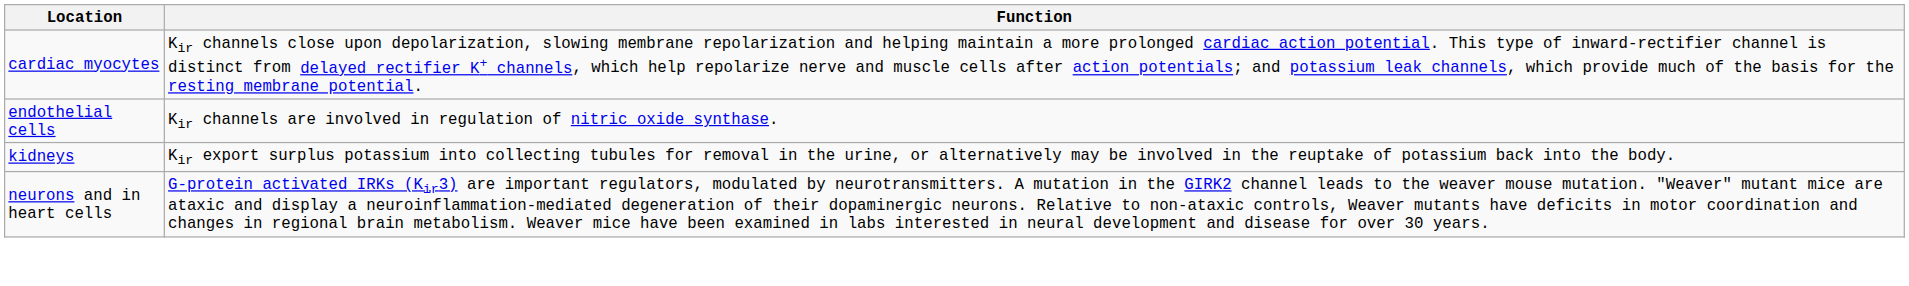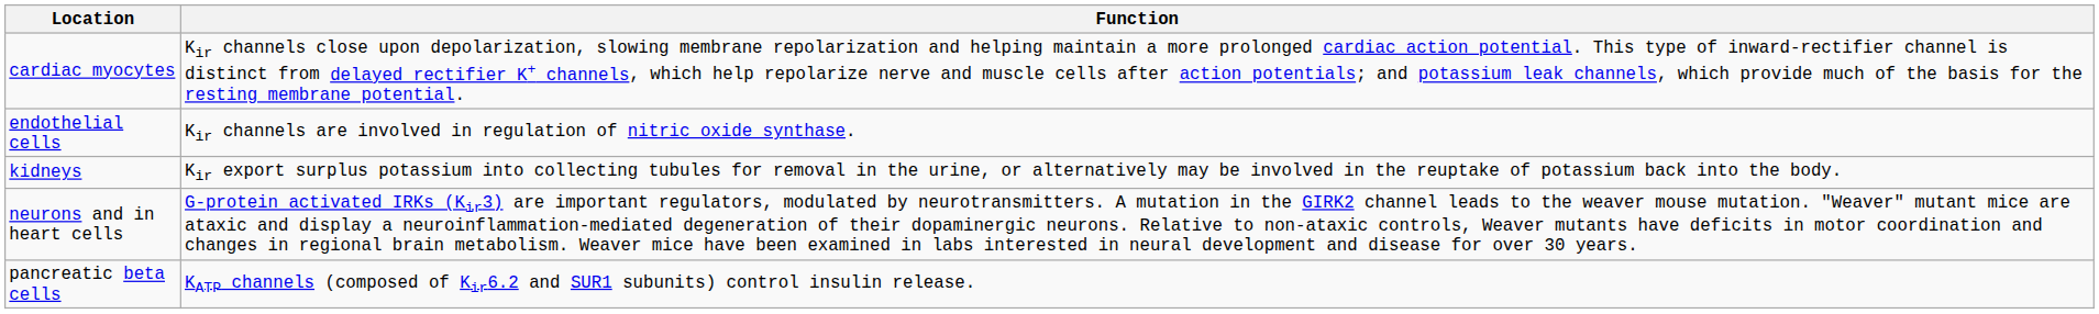 <table class="wikitable">
 <tr>
 <th><strong>Location</strong></th>
 <th><strong>Function</strong></th>
 </tr>
 <tr>
 <td><a href='#'>cardiac myocytes</a></td>
 <td>K<sub>ir</sub> channels close upon depolarization, slowing membrane repolarization and helping maintain a more prolonged <a href='#'>cardiac action potential</a>. This type of inward-rectifier channel is distinct from <a href='#'>delayed rectifier K<sup>+</sup> channels</a>, which help repolarize nerve and muscle cells after <a href='#'>action potentials</a>; and <a href='#'>potassium leak channels</a>, which provide much of the basis for the <a href='#'>resting membrane potential</a>.</td>
 </tr>
 <tr>
 <td><a href='#'>endothelial cells</a></td>
 <td>K<sub>ir</sub> channels are involved in regulation of <a href='#'>nitric oxide synthase</a>.</td>
 </tr>
 <tr>
 <td><a href='#'>kidneys</a></td>
 <td>K<sub>ir</sub> export surplus potassium into collecting tubules for removal in the urine, or alternatively may be involved in the reuptake of potassium back into the body.</td>
 </tr>
 <tr>
 <td><a href='#'>neurons</a> and in heart cells</td>
 <td><a href='#'>G-protein activated IRKs (K<sub>ir</sub>3)</a> are important regulators, modulated by neurotransmitters. A mutation in the <a href='#'>GIRK2</a> channel leads to the weaver mouse mutation. "Weaver" mutant mice are ataxic and display a neuroinflammation-mediated degeneration of their dopaminergic neurons. Relative to non-ataxic controls, Weaver mutants have deficits in motor coordination and changes in regional brain metabolism. Weaver mice have been examined in labs interested in neural development and disease for over 30 years.</td>
 </tr>
+<tr>
+<td>pancreatic <a href='#'>beta cells</a></td>
+<td><a href='#'>K<sub>ATP</sub> channels</a> (composed of <a href='#'>K<sub>ir</sub>6.2</a> and <a href='#'>SUR1</a> subunits) control insulin release.</td>
+</tr>
 </table>
